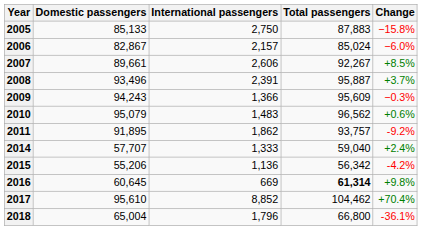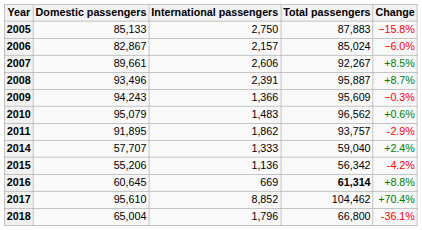 <table class="wikitable" style="text-align: right;">
 <tr>
 <th>Year</th>
 <th>Domestic passengers</th>
 <th>International passengers</th>
 <th>Total passengers</th>
 <th>Change</th>
 </tr>
 <tr>
 <th>2005</th>
 <td>85,133</td>
 <td>2,750</td>
 <td>87,883</td>
 <td style="color:red">−15.8% </td>
 </tr>
 <tr>
 <th>2006</th>
 <td>82,867</td>
 <td>2,157</td>
 <td>85,024</td>
 <td style="color:red">−6.0% </td>
 </tr>
 <tr>
 <th>2007</th>
 <td>89,661</td>
 <td>2,606</td>
 <td>92,267</td>
 <td style="color:green">+8.5% </td>
 </tr>
 <tr>
 <th>2008</th>
 <td>93,496</td>
 <td>2,391</td>
 <td>95,887</td>
-<td style="color:green">+3.7% </td>
+<td style="color:green">+8.7% </td>
 </tr>
 <tr>
 <th>2009</th>
 <td>94,243</td>
 <td>1,366</td>
 <td>95,609</td>
 <td style="color:red">−0.3% </td>
 </tr>
 <tr>
 <th>2010</th>
 <td>95,079</td>
 <td>1,483</td>
 <td>96,562</td>
 <td style="color:green">+0.6% </td>
 </tr>
 <tr>
 <th>2011</th>
 <td>91,895</td>
 <td>1,862</td>
 <td>93,757</td>
-<td style="color:red">-9.2% </td>
+<td style="color:red">-2.9% </td>
 </tr>
 <tr>
 <th>2014</th>
 <td>57,707</td>
 <td>1,333</td>
 <td>59,040</td>
 <td style="color:green">+2.4% </td>
 </tr>
 <tr>
 <th>2015</th>
 <td>55,206</td>
 <td>1,136</td>
 <td>56,342</td>
 <td style="color:red">-4.2% </td>
 </tr>
 <tr>
 <th>2016</th>
 <td>60,645</td>
 <td>669</td>
 <td><strong>61,314</strong></td>
-<td style="color:green">+9.8% </td>
+<td style="color:green">+8.8% </td>
 </tr>
 <tr>
 <th>2017</th>
 <td>95,610</td>
 <td>8,852</td>
 <td>104,462</td>
 <td style="color:green">+70.4% </td>
 </tr>
 <tr>
 <th>2018</th>
 <td>65,004</td>
 <td>1,796</td>
 <td>66,800</td>
 <td style="color:red">-36.1% </td>
 </tr>
 </table>
